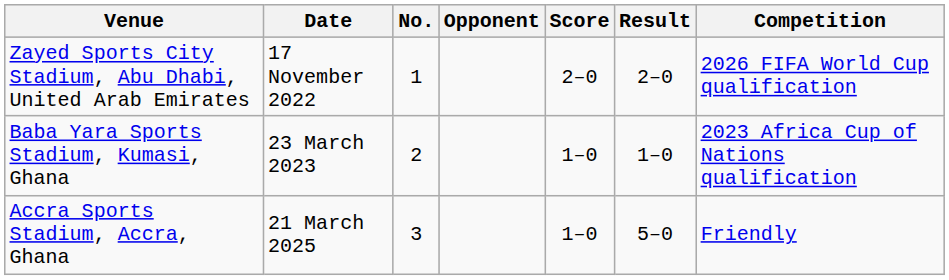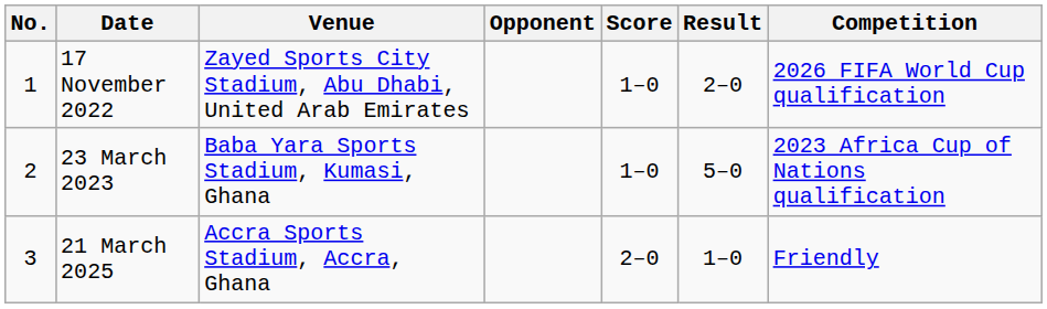 <table class="wikitable sortable">
 <tr>
+<th scope="col">No.</th>
+<th scope="col">Date</th>
 <th scope="col">Venue</th>
-<th scope="col">Date</th>
-<th scope="col">No.</th>
 <th scope="col">Opponent</th>
 <th scope="col">Score</th>
 <th scope="col">Result</th>
 <th scope="col">Competition</th>
 </tr>
 <tr>
+<td style="text-align:center">1</td>
+<td>17 November 2022</td>
 <td><a href='#'>Zayed Sports City Stadium</a>, <a href='#'>Abu Dhabi</a>, United Arab Emirates</td>
-<td>17 November 2022</td>
-<td style="text-align:center">1</td>
 <td></td>
-<td style="text-align:center">2–0</td>
+<td style="text-align:center">1–0</td>
 <td style="text-align:center">2–0</td>
 <td><a href='#'>2026 FIFA World Cup qualification</a></td>
 </tr>
 <tr>
+<td style="text-align:center">2</td>
+<td>23 March 2023</td>
 <td><a href='#'>Baba Yara Sports Stadium</a>, <a href='#'>Kumasi</a>, Ghana</td>
-<td>23 March 2023</td>
-<td style="text-align:center">2</td>
 <td></td>
 <td style="text-align:center">1–0</td>
-<td style="text-align:center">1–0</td>
+<td style="text-align:center">5–0</td>
 <td><a href='#'>2023 Africa Cup of Nations qualification</a></td>
 </tr>
 <tr>
+<td style="text-align:center">3</td>
+<td>21 March 2025</td>
 <td><a href='#'>Accra Sports Stadium</a>, <a href='#'>Accra</a>, Ghana</td>
-<td>21 March 2025</td>
-<td style="text-align:center">3</td>
 <td></td>
+<td style="text-align:center">2–0</td>
 <td style="text-align:center">1–0</td>
-<td style="text-align:center">5–0</td>
 <td><a href='#'>Friendly</a></td>
 </tr>
 </table>
